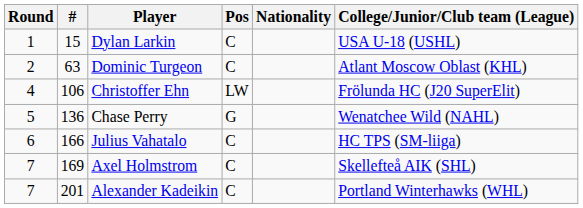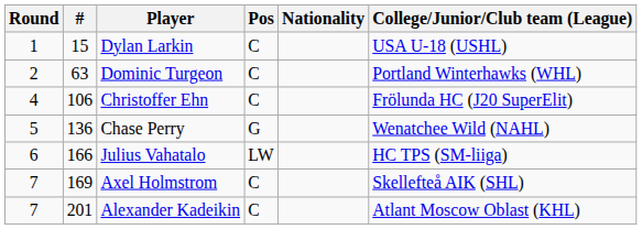 <table class="wikitable">
 <tr>
 <th>Round</th>
 <th>#</th>
 <th>Player</th>
 <th>Pos</th>
 <th>Nationality</th>
 <th>College/Junior/Club team (League)</th>
 </tr>
 <tr>
 <td align=center>1</td>
 <td align=center>15</td>
 <td><a href='#'>Dylan Larkin</a></td>
 <td>C</td>
 <td></td>
 <td><a href='#'>USA U-18</a> (<a href='#'>USHL</a>)</td>
 </tr>
 <tr>
 <td align=center>2</td>
 <td align=center>63</td>
 <td><a href='#'>Dominic Turgeon</a></td>
 <td>C</td>
 <td></td>
-<td><a href='#'>Atlant Moscow Oblast</a> (<a href='#'>KHL</a>)</td>
+<td><a href='#'>Portland Winterhawks</a> (<a href='#'>WHL</a>)</td>
 </tr>
 <tr>
 <td align=center>4</td>
 <td align=center>106</td>
 <td><a href='#'>Christoffer Ehn</a></td>
-<td>LW</td>
+<td>C</td>
 <td></td>
 <td><a href='#'>Frölunda HC</a> (<a href='#'>J20 SuperElit</a>)</td>
 </tr>
 <tr>
 <td align=center>5</td>
 <td align=center>136</td>
 <td>Chase Perry</td>
 <td>G</td>
 <td></td>
 <td><a href='#'>Wenatchee Wild</a> (<a href='#'>NAHL</a>)</td>
 </tr>
 <tr>
 <td align=center>6</td>
 <td align=center>166</td>
 <td><a href='#'>Julius Vahatalo</a></td>
-<td>C</td>
+<td>LW</td>
 <td></td>
 <td><a href='#'>HC TPS</a> (<a href='#'>SM-liiga</a>)</td>
 </tr>
 <tr>
 <td align=center>7</td>
 <td align=center>169</td>
 <td><a href='#'>Axel Holmstrom</a></td>
 <td>C</td>
 <td></td>
 <td><a href='#'>Skellefteå AIK</a> (<a href='#'>SHL</a>)</td>
 </tr>
 <tr>
 <td align=center>7</td>
 <td align=center>201</td>
 <td><a href='#'>Alexander Kadeikin</a></td>
 <td>C</td>
 <td></td>
-<td><a href='#'>Portland Winterhawks</a> (<a href='#'>WHL</a>)</td>
+<td><a href='#'>Atlant Moscow Oblast</a> (<a href='#'>KHL</a>)</td>
 </tr>
 </table>
